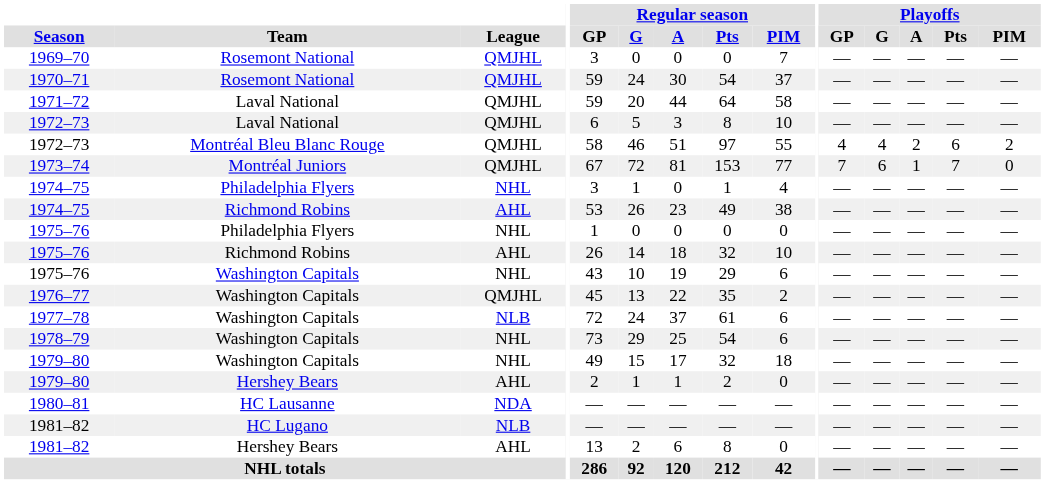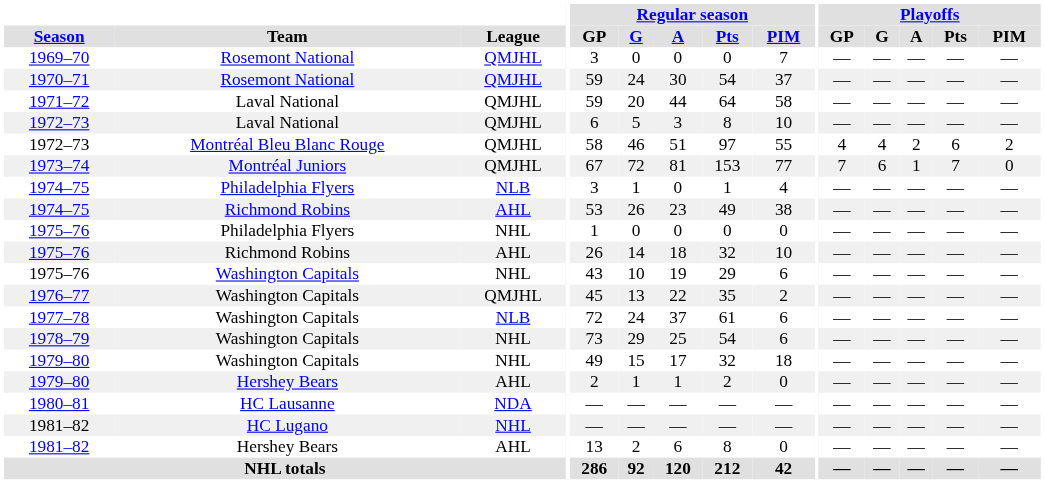 <table border="0" cellpadding="1" cellspacing="0" style="text-align:center; width:60em">
 <tr bgcolor="#e0e0e0">
 <th colspan="3" bgcolor="#ffffff"></th>
 <th rowspan="100" bgcolor="#ffffff"></th>
 <th colspan="5"><a href='#'>Regular season</a></th>
 <th rowspan="100" bgcolor="#ffffff"></th>
 <th colspan="5"><a href='#'>Playoffs</a></th>
 </tr>
 <tr bgcolor="#e0e0e0">
 <th><a href='#'>Season</a></th>
 <th>Team</th>
 <th>League</th>
 <th>GP</th>
 <th><a href='#'>G</a></th>
 <th><a href='#'>A</a></th>
 <th><a href='#'>Pts</a></th>
 <th><a href='#'>PIM</a></th>
 <th>GP</th>
 <th>G</th>
 <th>A</th>
 <th>Pts</th>
 <th>PIM</th>
 </tr>
 <tr>
 <td><a href='#'>1969–70</a></td>
 <td><a href='#'>Rosemont National</a></td>
 <td><a href='#'>QMJHL</a></td>
 <td>3</td>
 <td>0</td>
 <td>0</td>
 <td>0</td>
 <td>7</td>
 <td>—</td>
 <td>—</td>
 <td>—</td>
 <td>—</td>
 <td>—</td>
 </tr>
 <tr bgcolor="#f0f0f0">
 <td><a href='#'>1970–71</a></td>
 <td><a href='#'>Rosemont National</a></td>
 <td><a href='#'>QMJHL</a></td>
 <td>59</td>
 <td>24</td>
 <td>30</td>
 <td>54</td>
 <td>37</td>
 <td>—</td>
 <td>—</td>
 <td>—</td>
 <td>—</td>
 <td>—</td>
 </tr>
 <tr>
 <td><a href='#'>1971–72</a></td>
 <td>Laval National</td>
 <td>QMJHL</td>
 <td>59</td>
 <td>20</td>
 <td>44</td>
 <td>64</td>
 <td>58</td>
 <td>—</td>
 <td>—</td>
 <td>—</td>
 <td>—</td>
 <td>—</td>
 </tr>
 <tr bgcolor="#f0f0f0">
 <td><a href='#'>1972–73</a></td>
 <td>Laval National</td>
 <td>QMJHL</td>
 <td>6</td>
 <td>5</td>
 <td>3</td>
 <td>8</td>
 <td>10</td>
 <td>—</td>
 <td>—</td>
 <td>—</td>
 <td>—</td>
 <td>—</td>
 </tr>
 <tr>
 <td>1972–73</td>
 <td><a href='#'>Montréal Bleu Blanc Rouge</a></td>
 <td>QMJHL</td>
 <td>58</td>
 <td>46</td>
 <td>51</td>
 <td>97</td>
 <td>55</td>
 <td>4</td>
 <td>4</td>
 <td>2</td>
 <td>6</td>
 <td>2</td>
 </tr>
 <tr bgcolor="#f0f0f0">
 <td><a href='#'>1973–74</a></td>
 <td><a href='#'>Montréal Juniors</a></td>
 <td>QMJHL</td>
 <td>67</td>
 <td>72</td>
 <td>81</td>
 <td>153</td>
 <td>77</td>
 <td>7</td>
 <td>6</td>
 <td>1</td>
 <td>7</td>
 <td>0</td>
 </tr>
 <tr>
 <td><a href='#'>1974–75</a></td>
 <td><a href='#'>Philadelphia Flyers</a></td>
-<td><a href='#'>NHL</a></td>
+<td><a href='#'>NLB</a></td>
 <td>3</td>
 <td>1</td>
 <td>0</td>
 <td>1</td>
 <td>4</td>
 <td>—</td>
 <td>—</td>
 <td>—</td>
 <td>—</td>
 <td>—</td>
 </tr>
 <tr bgcolor="#f0f0f0">
 <td><a href='#'>1974–75</a></td>
 <td><a href='#'>Richmond Robins</a></td>
 <td><a href='#'>AHL</a></td>
 <td>53</td>
 <td>26</td>
 <td>23</td>
 <td>49</td>
 <td>38</td>
 <td>—</td>
 <td>—</td>
 <td>—</td>
 <td>—</td>
 <td>—</td>
 </tr>
 <tr>
 <td><a href='#'>1975–76</a></td>
 <td>Philadelphia Flyers</td>
 <td>NHL</td>
 <td>1</td>
 <td>0</td>
 <td>0</td>
 <td>0</td>
 <td>0</td>
 <td>—</td>
 <td>—</td>
 <td>—</td>
 <td>—</td>
 <td>—</td>
 </tr>
 <tr bgcolor="#f0f0f0">
 <td><a href='#'>1975–76</a></td>
 <td>Richmond Robins</td>
 <td>AHL</td>
 <td>26</td>
 <td>14</td>
 <td>18</td>
 <td>32</td>
 <td>10</td>
 <td>—</td>
 <td>—</td>
 <td>—</td>
 <td>—</td>
 <td>—</td>
 </tr>
 <tr>
 <td>1975–76</td>
 <td><a href='#'>Washington Capitals</a></td>
 <td>NHL</td>
 <td>43</td>
 <td>10</td>
 <td>19</td>
 <td>29</td>
 <td>6</td>
 <td>—</td>
 <td>—</td>
 <td>—</td>
 <td>—</td>
 <td>—</td>
 </tr>
 <tr bgcolor="#f0f0f0">
 <td><a href='#'>1976–77</a></td>
 <td>Washington Capitals</td>
 <td>QMJHL</td>
 <td>45</td>
 <td>13</td>
 <td>22</td>
 <td>35</td>
 <td>2</td>
 <td>—</td>
 <td>—</td>
 <td>—</td>
 <td>—</td>
 <td>—</td>
 </tr>
 <tr>
 <td><a href='#'>1977–78</a></td>
 <td>Washington Capitals</td>
 <td><a href='#'>NLB</a></td>
 <td>72</td>
 <td>24</td>
 <td>37</td>
 <td>61</td>
 <td>6</td>
 <td>—</td>
 <td>—</td>
 <td>—</td>
 <td>—</td>
 <td>—</td>
 </tr>
 <tr bgcolor="#f0f0f0">
 <td><a href='#'>1978–79</a></td>
 <td>Washington Capitals</td>
 <td>NHL</td>
 <td>73</td>
 <td>29</td>
 <td>25</td>
 <td>54</td>
 <td>6</td>
 <td>—</td>
 <td>—</td>
 <td>—</td>
 <td>—</td>
 <td>—</td>
 </tr>
 <tr>
 <td><a href='#'>1979–80</a></td>
 <td>Washington Capitals</td>
 <td>NHL</td>
 <td>49</td>
 <td>15</td>
 <td>17</td>
 <td>32</td>
 <td>18</td>
 <td>—</td>
 <td>—</td>
 <td>—</td>
 <td>—</td>
 <td>—</td>
 </tr>
 <tr bgcolor="#f0f0f0">
 <td><a href='#'>1979–80</a></td>
 <td><a href='#'>Hershey Bears</a></td>
 <td>AHL</td>
 <td>2</td>
 <td>1</td>
 <td>1</td>
 <td>2</td>
 <td>0</td>
 <td>—</td>
 <td>—</td>
 <td>—</td>
 <td>—</td>
 <td>—</td>
 </tr>
 <tr>
 <td><a href='#'>1980–81</a></td>
 <td><a href='#'>HC Lausanne</a></td>
 <td><a href='#'>NDA</a></td>
 <td>—</td>
 <td>—</td>
 <td>—</td>
 <td>—</td>
 <td>—</td>
 <td>—</td>
 <td>—</td>
 <td>—</td>
 <td>—</td>
 <td>—</td>
 </tr>
 <tr bgcolor="#f0f0f0">
 <td>1981–82</td>
 <td><a href='#'>HC Lugano</a></td>
-<td><a href='#'>NLB</a></td>
+<td><a href='#'>NHL</a></td>
 <td>—</td>
 <td>—</td>
 <td>—</td>
 <td>—</td>
 <td>—</td>
 <td>—</td>
 <td>—</td>
 <td>—</td>
 <td>—</td>
 <td>—</td>
 </tr>
 <tr>
 <td><a href='#'>1981–82</a></td>
 <td>Hershey Bears</td>
 <td>AHL</td>
 <td>13</td>
 <td>2</td>
 <td>6</td>
 <td>8</td>
 <td>0</td>
 <td>—</td>
 <td>—</td>
 <td>—</td>
 <td>—</td>
 <td>—</td>
 </tr>
 <tr bgcolor="#e0e0e0">
 <th colspan="3">NHL totals</th>
 <th>286</th>
 <th>92</th>
 <th>120</th>
 <th>212</th>
 <th>42</th>
 <th>—</th>
 <th>—</th>
 <th>—</th>
 <th>—</th>
 <th>—</th>
 </tr>
 </table>
